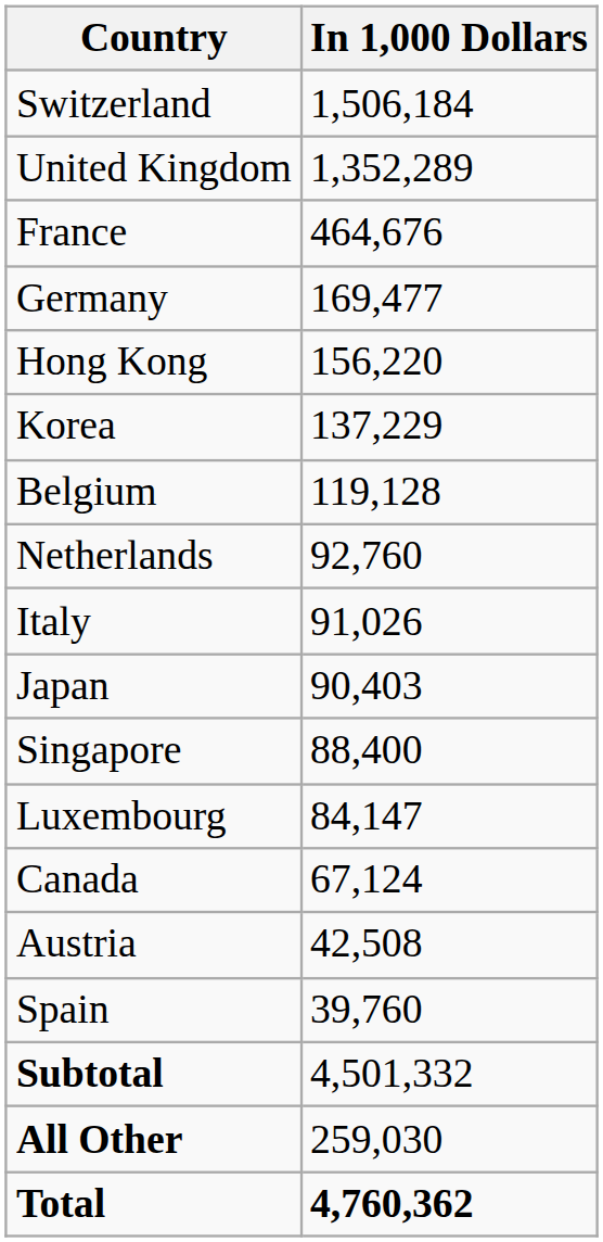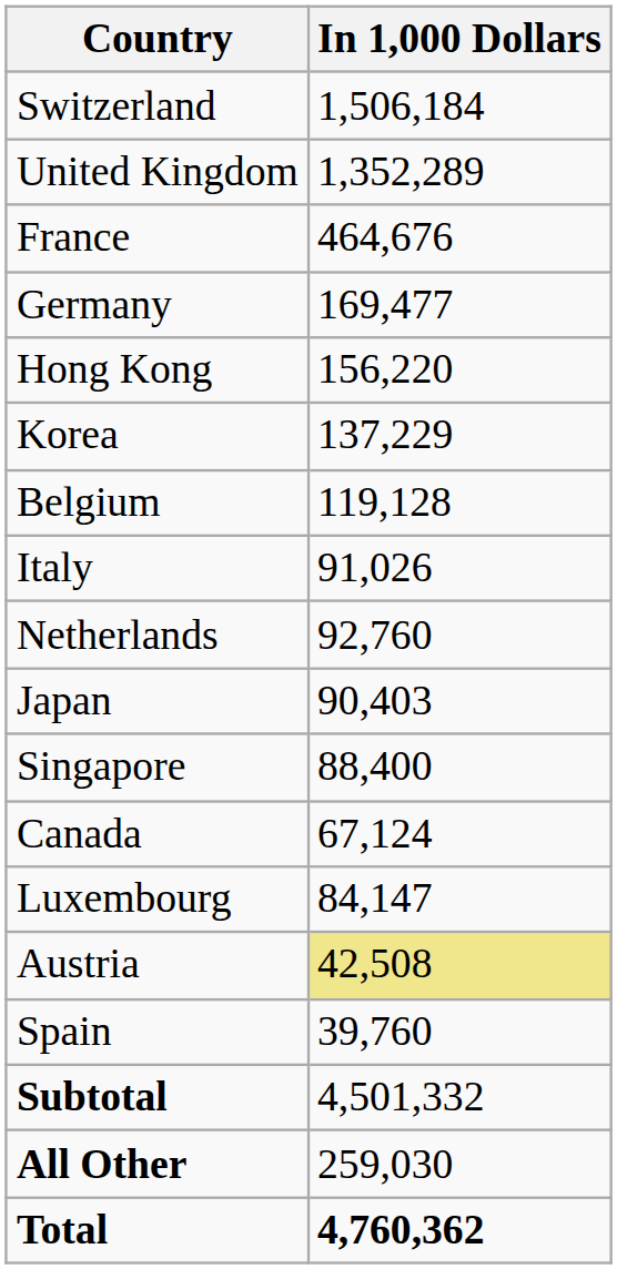 <table class="wikitable" align="right">
 <tr>
 <th>Country</th>
 <th>In 1,000 Dollars</th>
 </tr>
 <tr>
 <td>Switzerland</td>
 <td>1,506,184</td>
 </tr>
 <tr>
 <td>United Kingdom</td>
 <td>1,352,289</td>
 </tr>
 <tr>
 <td>France</td>
 <td>464,676</td>
 </tr>
 <tr>
 <td>Germany</td>
 <td>169,477</td>
 </tr>
 <tr>
 <td>Hong Kong</td>
 <td>156,220</td>
 </tr>
 <tr>
 <td>Korea</td>
 <td>137,229</td>
 </tr>
 <tr>
 <td>Belgium</td>
 <td>119,128</td>
 </tr>
 <tr>
+<td>Italy</td>
+<td>91,026</td>
+</tr>
+<tr>
 <td>Netherlands</td>
 <td>92,760</td>
-</tr>
-<tr>
-<td>Italy</td>
-<td>91,026</td>
 </tr>
 <tr>
 <td>Japan</td>
 <td>90,403</td>
 </tr>
 <tr>
 <td>Singapore</td>
 <td>88,400</td>
 </tr>
 <tr>
+<td>Canada</td>
+<td>67,124</td>
+</tr>
+<tr>
 <td>Luxembourg</td>
 <td>84,147</td>
 </tr>
 <tr>
-<td>Canada</td>
-<td>67,124</td>
-</tr>
-<tr>
 <td>Austria</td>
-<td>42,508</td>
+<td style="background: khaki;">42,508</td>
 </tr>
 <tr>
 <td>Spain</td>
 <td>39,760</td>
 </tr>
 <tr>
 <td><strong>Subtotal</strong></td>
 <td>4,501,332</td>
 </tr>
 <tr>
 <td><strong>All Other</strong></td>
 <td>259,030</td>
 </tr>
 <tr>
 <td><strong>Total</strong></td>
 <td><strong>4,760,362</strong></td>
 </tr>
 </table>
